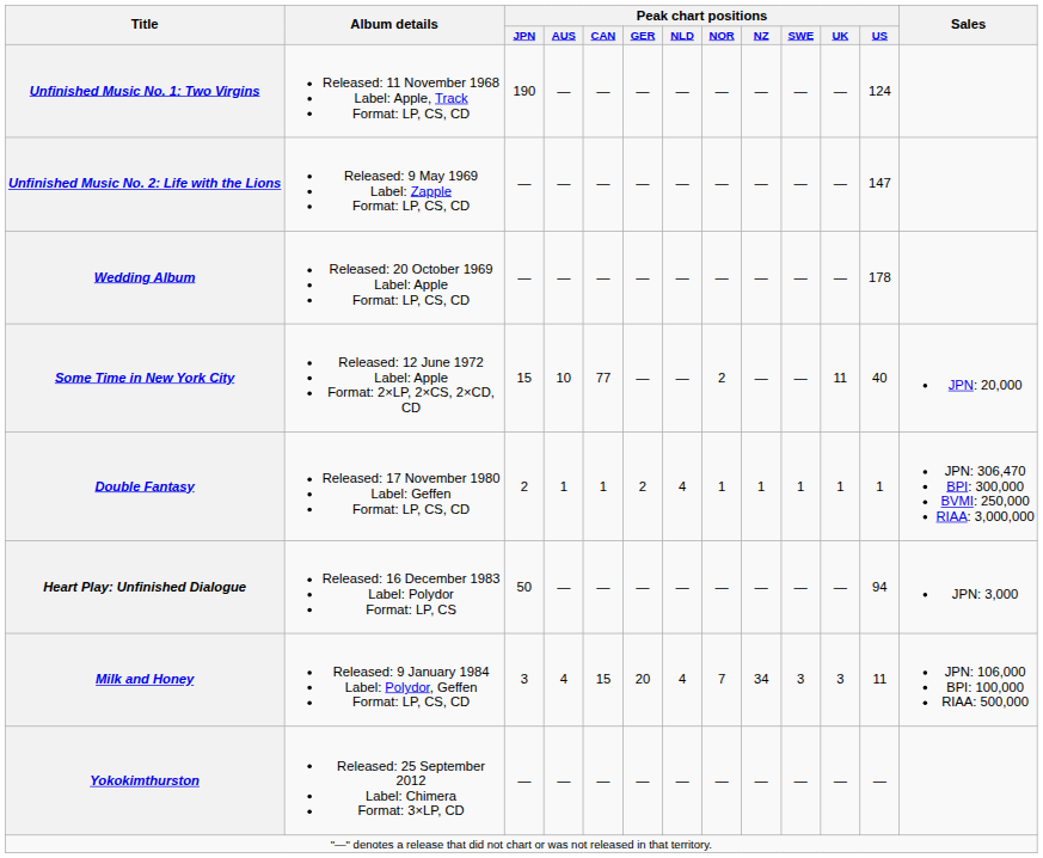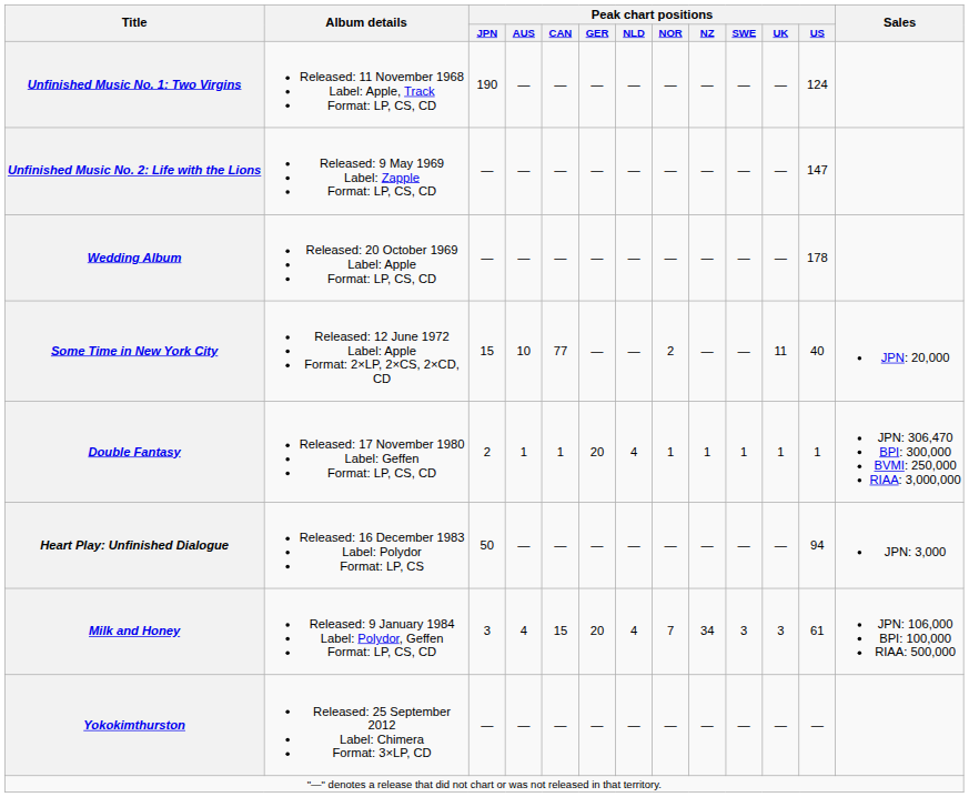 <table class="wikitable plainrowheaders" style="text-align:center">
 <tr>
 <th scope="col" rowspan="2">Title</th>
 <th scope="col" rowspan="2" style="width:16em;">Album details</th>
 <th scope="col" colspan="10">Peak chart positions</th>
 <th scope="col" rowspan="2">Sales</th>
 </tr>
 <tr>
 <th scope="col" style="width:3em;font-size:85%;"><a href='#'>JPN</a><br></th>
 <th scope="col" style="width:3em;font-size:85%;"><a href='#'>AUS</a><br></th>
 <th scope="col" style="width:3em;font-size:85%;"><a href='#'>CAN</a><br></th>
 <th scope="col" style="width:3em;font-size:85%;"><a href='#'>GER</a><br></th>
 <th scope="col" style="width:3em;font-size:85%;"><a href='#'>NLD</a><br></th>
 <th scope="col" style="width:3em;font-size:85%;"><a href='#'>NOR</a><br></th>
 <th scope="col" style="width:3em;font-size:85%;"><a href='#'>NZ</a><br></th>
 <th scope="col" style="width:3em;font-size:85%;"><a href='#'>SWE</a><br></th>
 <th scope="col" style="width:3em;font-size:85%;"><a href='#'>UK</a><br></th>
 <th scope="col" style="width:3em;font-size:85%;"><a href='#'>US</a><br></th>
 </tr>
 <tr>
 <th scope="row"><em><a href='#'>Unfinished Music No. 1: Two Virgins</a></em> <br></th>
 <td><br><ul><li>Released: 11 November 1968</li><li>Label: Apple, <a href='#'>Track</a></li><li>Format: LP, CS, CD</li></ul></td>
 <td>190</td>
 <td>—</td>
 <td>—</td>
 <td>—</td>
 <td>—</td>
 <td>—</td>
 <td>—</td>
 <td>—</td>
 <td>—</td>
 <td>124</td>
 <td></td>
 </tr>
 <tr>
 <th scope="row"><em><a href='#'>Unfinished Music No. 2: Life with the Lions</a></em> <br></th>
 <td><br><ul><li>Released: 9 May 1969</li><li>Label: <a href='#'>Zapple</a></li><li>Format: LP, CS, CD</li></ul></td>
 <td>—</td>
 <td>—</td>
 <td>—</td>
 <td>—</td>
 <td>—</td>
 <td>—</td>
 <td>—</td>
 <td>—</td>
 <td>—</td>
 <td>147</td>
 <td></td>
 </tr>
 <tr>
 <th scope="row"><em><a href='#'>Wedding Album</a></em> <br></th>
 <td><br><ul><li>Released: 20 October 1969</li><li>Label: Apple</li><li>Format: LP, CS, CD</li></ul></td>
 <td>—</td>
 <td>—</td>
 <td>—</td>
 <td>—</td>
 <td>—</td>
 <td>—</td>
 <td>—</td>
 <td>—</td>
 <td>—</td>
 <td>178</td>
 <td></td>
 </tr>
 <tr>
 <th scope="row"><em><a href='#'>Some Time in New York City</a></em> <br></th>
 <td><br><ul><li>Released: 12 June 1972</li><li>Label: Apple</li><li>Format: 2×LP, 2×CS, 2×CD, CD</li></ul></td>
 <td>15</td>
 <td>10</td>
 <td>77</td>
 <td>—</td>
 <td>—</td>
 <td>2</td>
 <td>—</td>
 <td>—</td>
 <td>11</td>
 <td>40</td>
 <td><br><ul><li><a href='#'>JPN</a>: 20,000</li></ul></td>
 </tr>
 <tr>
 <th scope="row"><em><a href='#'>Double Fantasy</a></em> <br></th>
 <td><br><ul><li>Released: 17 November 1980</li><li>Label: Geffen</li><li>Format: LP, CS, CD</li></ul></td>
 <td>2</td>
 <td>1</td>
 <td>1</td>
-<td>2</td>
+<td>20</td>
 <td>4</td>
 <td>1</td>
 <td>1</td>
 <td>1</td>
 <td>1</td>
 <td>1</td>
 <td><br><ul><li>JPN: 306,470</li><li><a href='#'>BPI</a>: 300,000</li><li><a href='#'>BVMI</a>: 250,000</li><li><a href='#'>RIAA</a>: 3,000,000</li></ul></td>
 </tr>
 <tr>
 <th scope="row"><em>Heart Play: Unfinished Dialogue</em> <br></th>
 <td><br><ul><li>Released: 16 December 1983</li><li>Label: Polydor</li><li>Format: LP, CS</li></ul></td>
 <td>50</td>
 <td>—</td>
 <td>—</td>
 <td>—</td>
 <td>—</td>
 <td>—</td>
 <td>—</td>
 <td>—</td>
 <td>—</td>
 <td>94</td>
 <td><br><ul><li>JPN: 3,000</li></ul></td>
 </tr>
 <tr>
 <th scope="row"><em><a href='#'>Milk and Honey</a></em> <br></th>
 <td><br><ul><li>Released: 9 January 1984</li><li>Label: <a href='#'>Polydor</a>, Geffen</li><li>Format: LP, CS, CD</li></ul></td>
 <td>3</td>
 <td>4</td>
 <td>15</td>
 <td>20</td>
 <td>4</td>
 <td>7</td>
 <td>34</td>
 <td>3</td>
 <td>3</td>
-<td>11</td>
+<td>61</td>
 <td><br><ul><li>JPN: 106,000</li><li>BPI: 100,000</li><li>RIAA: 500,000</li></ul></td>
 </tr>
 <tr>
 <th scope="row"><em><a href='#'>Yokokimthurston</a></em> <br></th>
 <td><br><ul><li>Released: 25 September 2012</li><li>Label: Chimera</li><li>Format: 3×LP, CD</li></ul></td>
 <td>—</td>
 <td>—</td>
 <td>—</td>
 <td>—</td>
 <td>—</td>
 <td>—</td>
 <td>—</td>
 <td>—</td>
 <td>—</td>
 <td>—</td>
 <td></td>
 </tr>
 <tr>
 <td colspan="13" style="font-size:85%">"—" denotes a release that did not chart or was not released in that territory.</td>
 </tr>
 </table>
